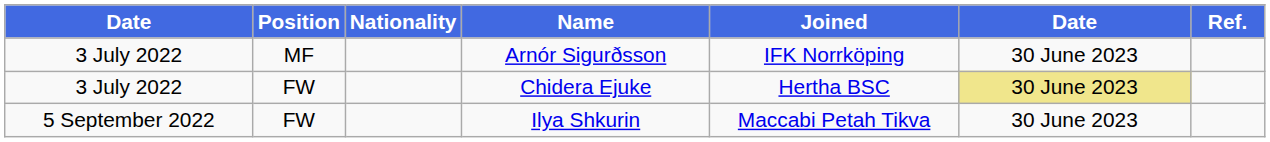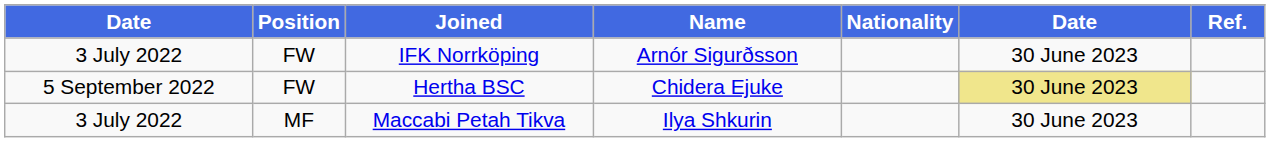 <table class="wikitable"  style="text-align:center; font-size:90%; ">
 <tr>
 <th style="background:#4169E1; color:white; width:200px;">Date</th>
 <th style="background:#4169E1; color:white; width:50px;">Position</th>
+<th style="background:#4169E1; color:white; width:200px;">Joined</th>
+<th style="background:#4169E1; color:white; width:200px;">Name</th>
 <th style="background:#4169E1; color:white; width:50px;">Nationality</th>
-<th style="background:#4169E1; color:white; width:200px;">Name</th>
-<th style="background:#4169E1; color:white; width:200px;">Joined</th>
 <th style="background:#4169E1; color:white; width:200px;">Date</th>
 <th style="background:#4169E1; color:white; width:50px;">Ref.</th>
 </tr>
 <tr>
 <td>3 July 2022</td>
-<td>MF</td>
+<td>FW</td>
+<td><a href='#'>IFK Norrköping</a></td>
+<td><a href='#'>Arnór Sigurðsson</a></td>
 <td></td>
-<td><a href='#'>Arnór Sigurðsson</a></td>
-<td><a href='#'>IFK Norrköping</a></td>
 <td>30 June 2023</td>
-<td></td>
-</tr>
-<tr>
-<td>3 July 2022</td>
-<td>FW</td>
-<td></td>
-<td><a href='#'>Chidera Ejuke</a></td>
-<td><a href='#'>Hertha BSC</a></td>
-<td style="background: khaki;">30 June 2023</td>
 <td></td>
 </tr>
 <tr>
 <td>5 September 2022</td>
 <td>FW</td>
+<td><a href='#'>Hertha BSC</a></td>
+<td><a href='#'>Chidera Ejuke</a></td>
 <td></td>
+<td style="background: khaki;">30 June 2023</td>
+<td></td>
+</tr>
+<tr>
+<td>3 July 2022</td>
+<td>MF</td>
+<td><a href='#'>Maccabi Petah Tikva</a></td>
 <td><a href='#'>Ilya Shkurin</a></td>
-<td><a href='#'>Maccabi Petah Tikva</a></td>
+<td></td>
 <td>30 June 2023</td>
 <td></td>
 </tr>
 </table>
